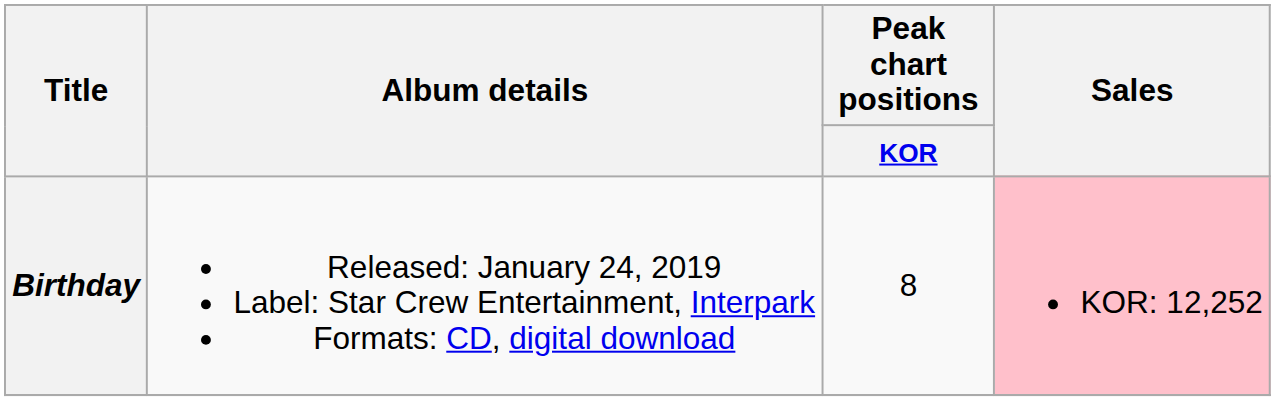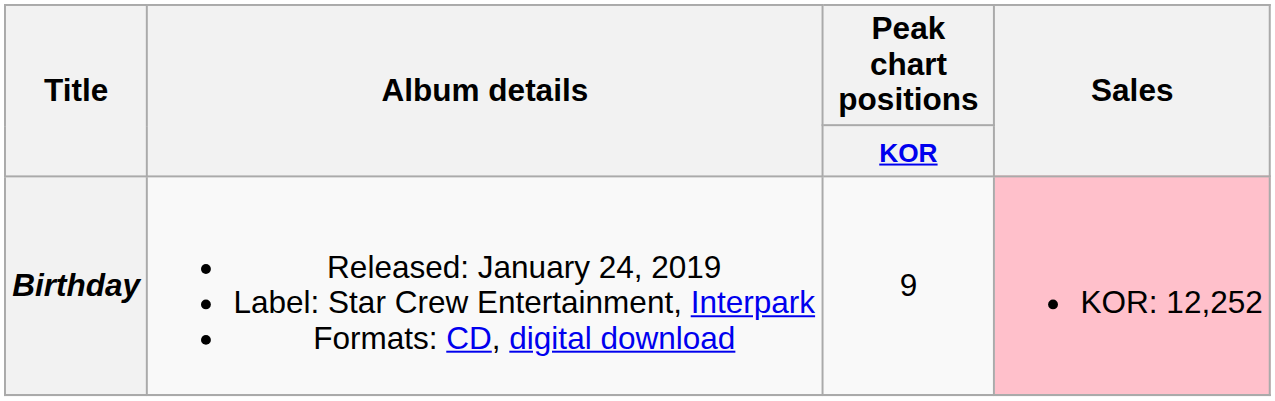 <table class="wikitable plainrowheaders" style="text-align:center;">
 <tr>
 <th scope="col" rowspan="2">Title</th>
 <th scope="col" rowspan="2">Album details</th>
 <th scope="col" colspan="1" style="width:5em;">Peak chart positions</th>
 <th scope="col" rowspan="2">Sales</th>
 </tr>
 <tr>
 <th><small><a href='#'>KOR</a></small><br></th>
 </tr>
 <tr>
 <th scope="row"><em>Birthday</em></th>
 <td><br><ul><li>Released: January 24, 2019</li><li>Label: Star Crew Entertainment, <a href='#'>Interpark</a></li><li>Formats: <a href='#'>CD</a>, <a href='#'>digital download</a></li></ul></td>
-<td>8</td>
+<td>9</td>
 <td style="background: pink;"><br><ul><li>KOR: 12,252</li></ul></td>
 </tr>
 <tr>
 </tr>
 </table>
